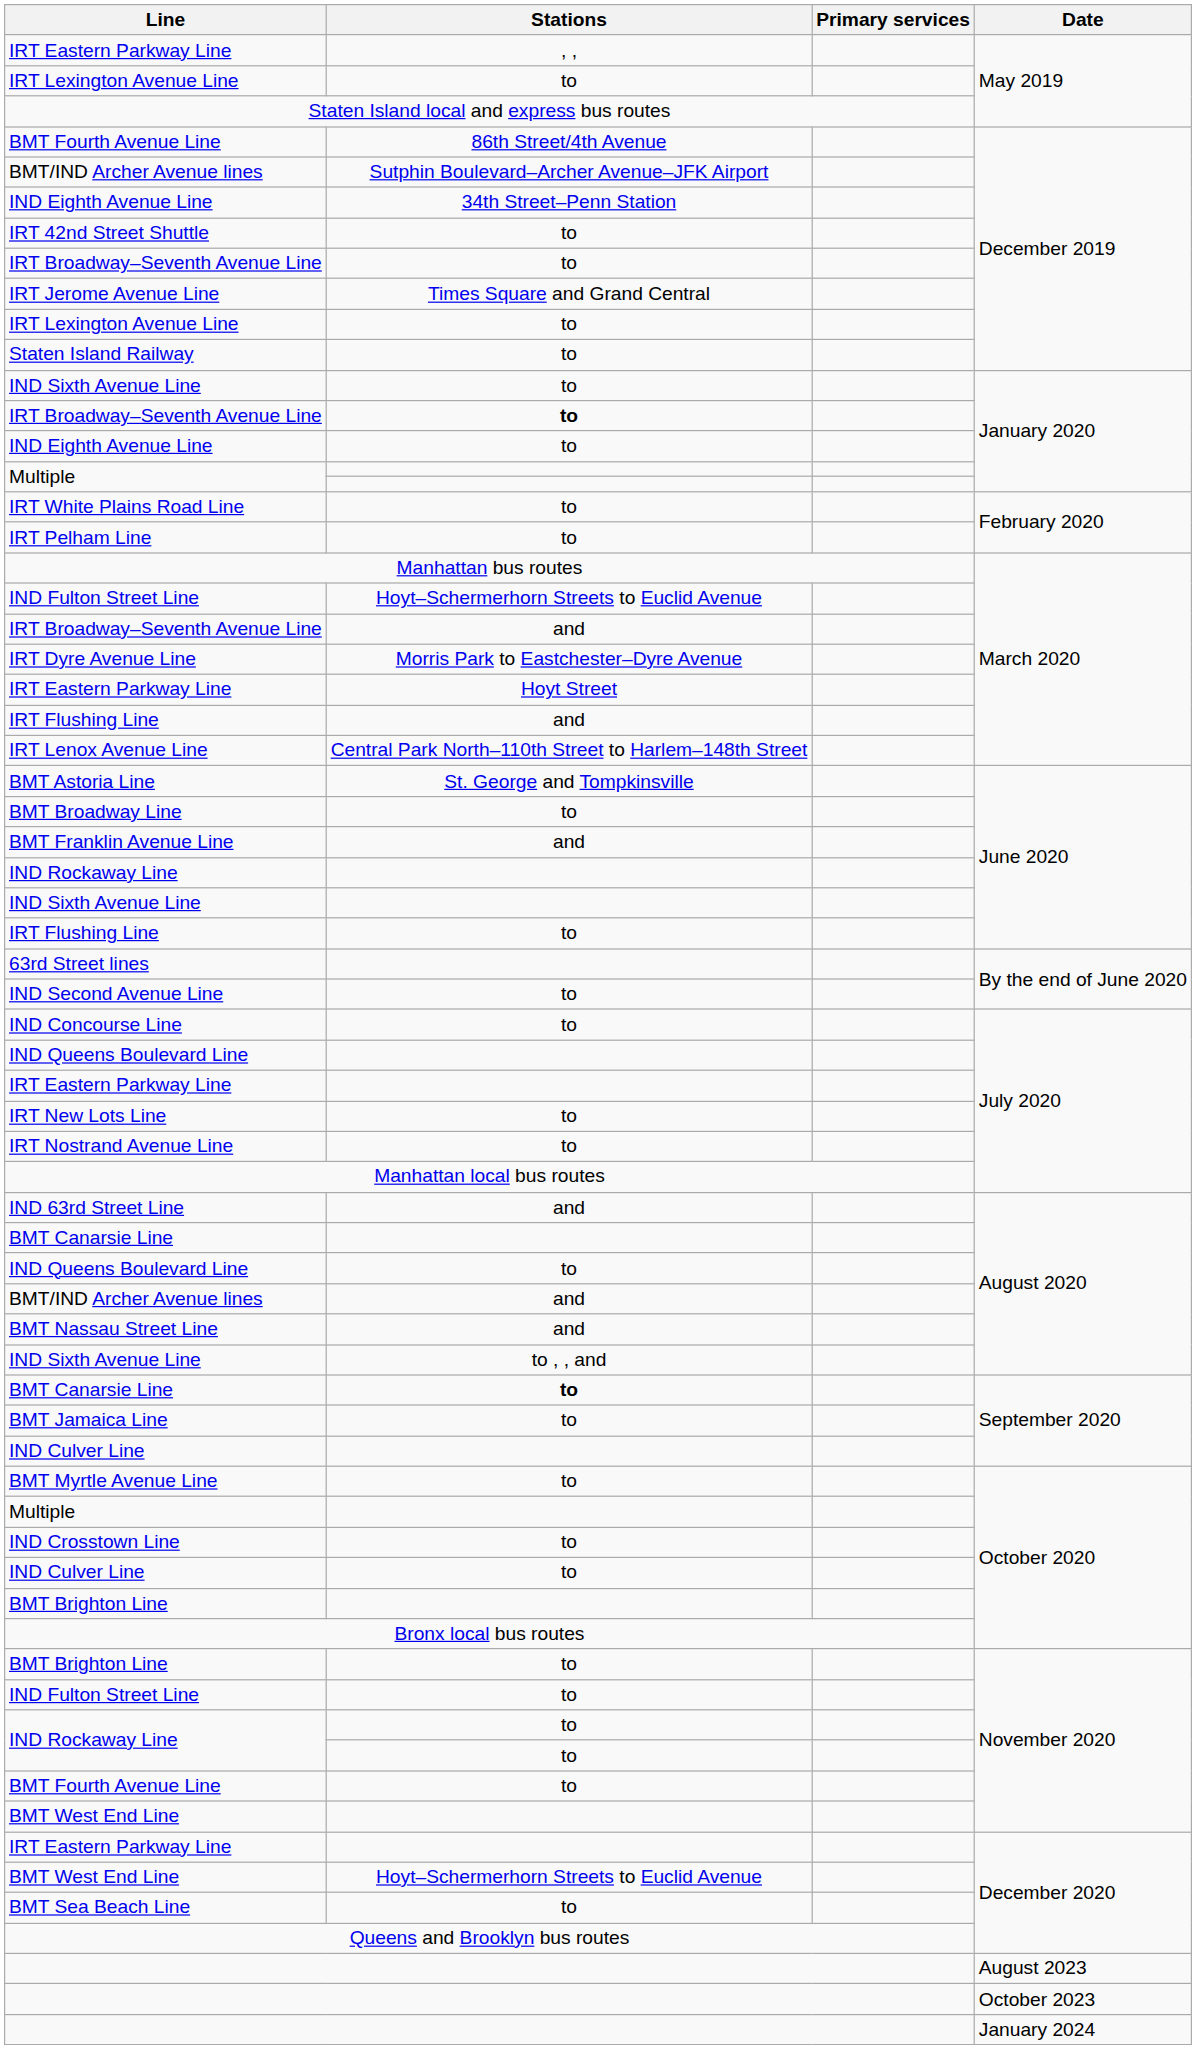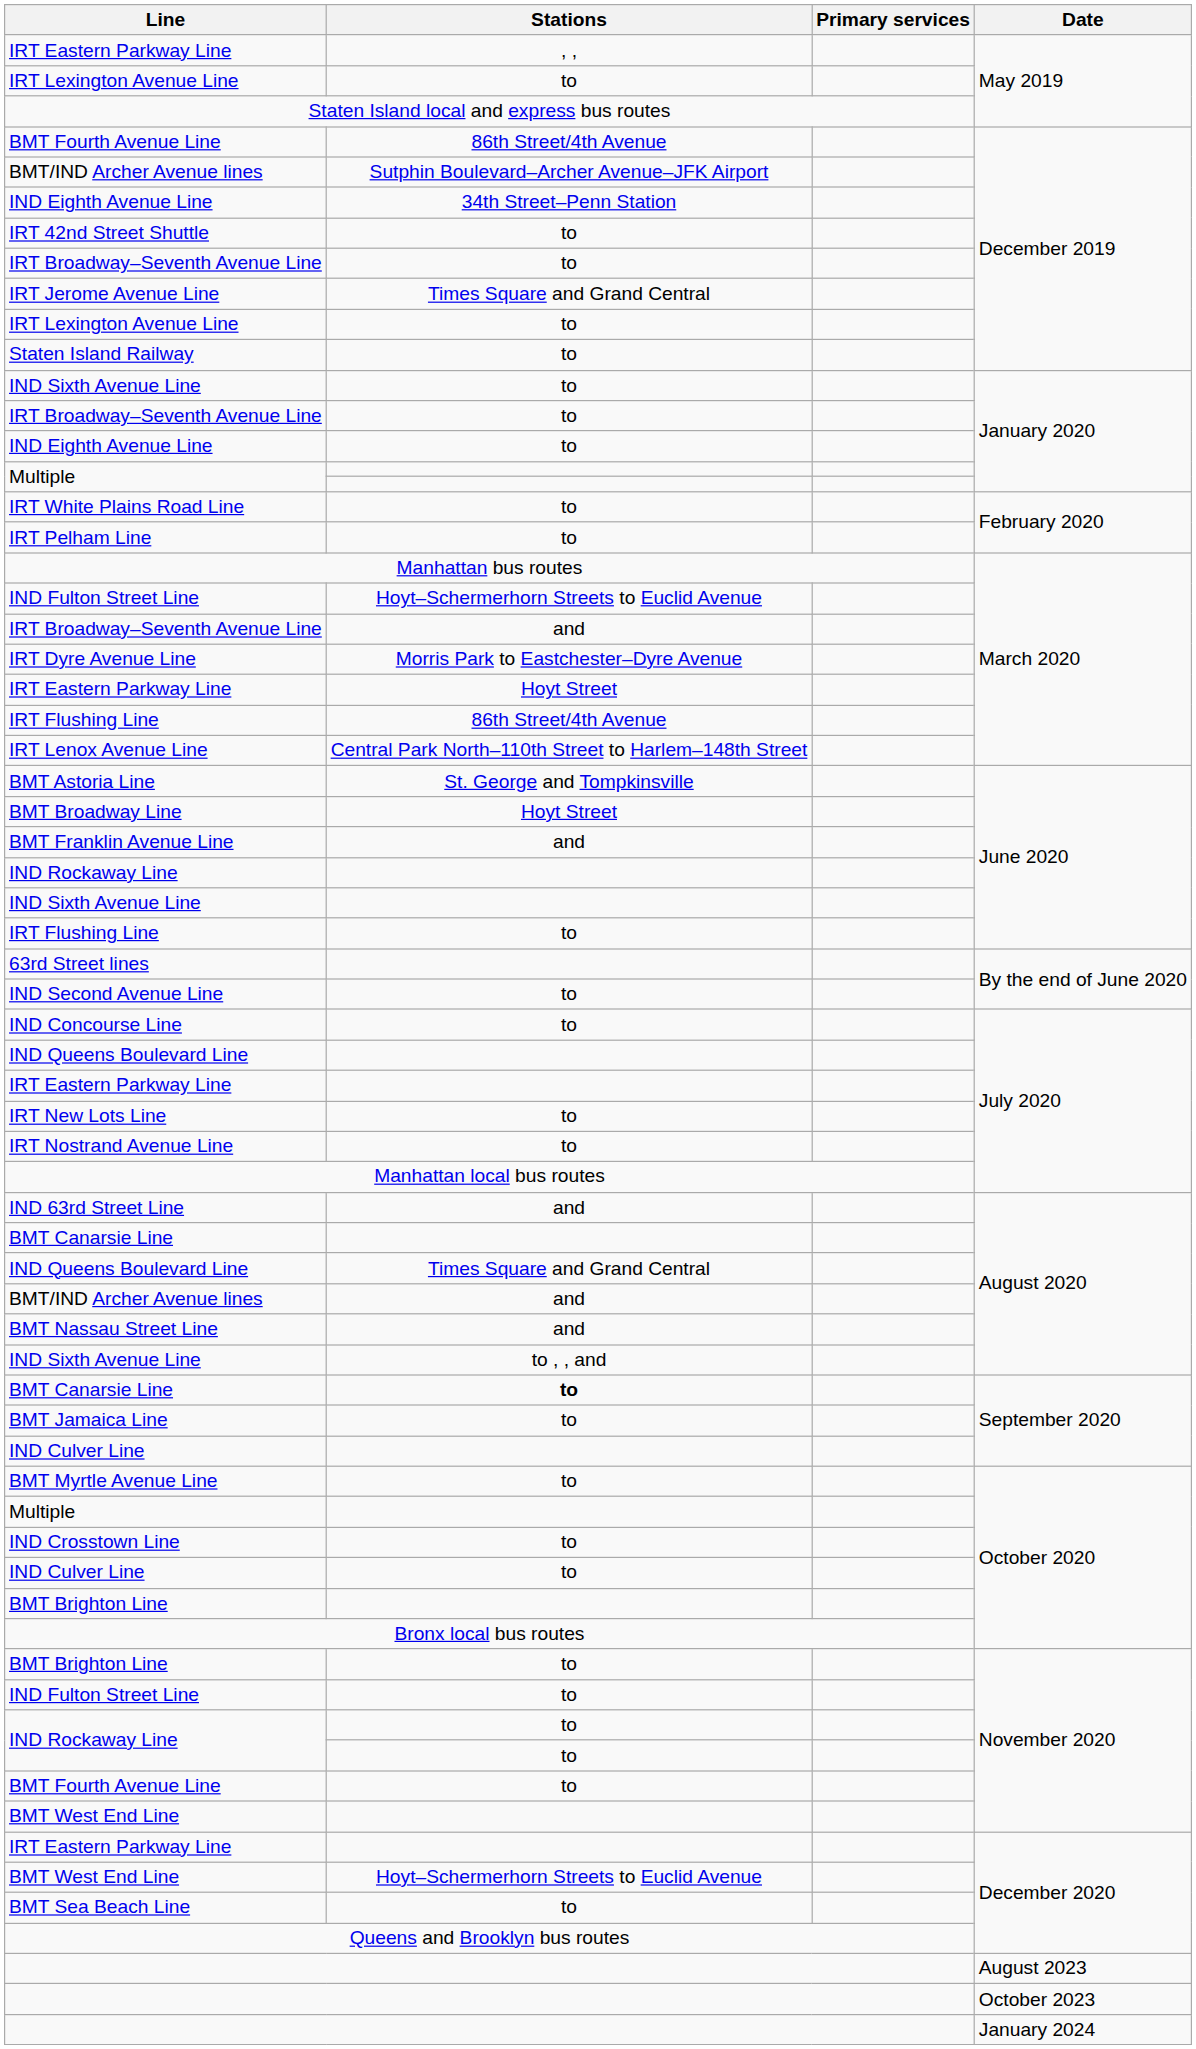 <table class="wikitable">
 <tr>
 <th>Line</th>
 <th>Stations</th>
 <th>Primary services</th>
 <th>Date</th>
 </tr>
 <tr>
 <td><a href='#'>IRT Eastern Parkway Line</a></td>
 <td align=center>, , </td>
 <td></td>
 <td rowspan=3>May 2019</td>
 </tr>
 <tr>
 <td><a href='#'>IRT Lexington Avenue Line</a></td>
 <td align=center> to </td>
 <td></td>
 </tr>
 <tr>
 <td colspan=3 align=center><a href='#'>Staten Island local</a> and <a href='#'>express</a> bus routes</td>
 </tr>
 <tr>
 <td><a href='#'>BMT Fourth Avenue Line</a></td>
 <td align=center><a href='#'>86th Street/4th Avenue</a></td>
 <td></td>
 <td rowspan=8>December 2019</td>
 </tr>
 <tr>
 <td>BMT/IND <a href='#'>Archer Avenue lines</a></td>
 <td align=center><a href='#'>Sutphin Boulevard–Archer Avenue–JFK Airport</a></td>
 <td></td>
 </tr>
 <tr>
 <td><a href='#'>IND Eighth Avenue Line</a></td>
 <td align=center><a href='#'>34th Street–Penn Station</a></td>
 <td></td>
 </tr>
 <tr>
 <td><a href='#'>IRT 42nd Street Shuttle</a></td>
 <td align=center> to </td>
 <td></td>
 </tr>
 <tr>
 <td><a href='#'>IRT Broadway–Seventh Avenue Line</a></td>
 <td align=center> to </td>
 <td></td>
 </tr>
 <tr>
 <td><a href='#'>IRT Jerome Avenue Line</a></td>
 <td align=center><a href='#'>Times Square</a> and Grand Central</td>
 <td></td>
 </tr>
 <tr>
 <td><a href='#'>IRT Lexington Avenue Line</a></td>
 <td align=center> to </td>
 <td></td>
 </tr>
 <tr>
 <td><a href='#'>Staten Island Railway</a></td>
 <td align=center> to </td>
 <td></td>
 </tr>
 <tr>
 <td><a href='#'>IND Sixth Avenue Line</a></td>
 <td align=center> to </td>
 <td></td>
 <td rowspan=5>January 2020</td>
 </tr>
 <tr>
 <td><a href='#'>IRT Broadway–Seventh Avenue Line</a></td>
-<td align=center><strong> to </strong></td>
+<td align=center> to </td>
 <td></td>
 </tr>
 <tr>
 <td><a href='#'>IND Eighth Avenue Line</a></td>
 <td align=center> to </td>
 <td></td>
 </tr>
 <tr>
 <td rowspan=2>Multiple</td>
 <td align=center></td>
 <td></td>
 </tr>
 <tr>
 <td align=center></td>
 <td></td>
 </tr>
 <tr>
 <td><a href='#'>IRT White Plains Road Line</a></td>
 <td align=center> to </td>
 <td></td>
 <td rowspan=2>February 2020</td>
 </tr>
 <tr>
 <td><a href='#'>IRT Pelham Line</a></td>
 <td align=center> to </td>
 <td></td>
 </tr>
 <tr>
 <td colspan=3 align=center><a href='#'>Manhattan</a> bus routes</td>
 <td rowspan="7">March 2020</td>
 </tr>
 <tr>
 <td><a href='#'>IND Fulton Street Line</a></td>
 <td align=center><a href='#'>Hoyt–Schermerhorn Streets</a> to <a href='#'>Euclid Avenue</a></td>
 <td></td>
 </tr>
 <tr>
 <td><a href='#'>IRT Broadway–Seventh Avenue Line</a></td>
 <td align=center> and </td>
 <td></td>
 </tr>
 <tr>
 <td><a href='#'>IRT Dyre Avenue Line</a></td>
 <td align=center><a href='#'>Morris Park</a> to <a href='#'>Eastchester–Dyre Avenue</a></td>
 <td></td>
 </tr>
 <tr>
 <td><a href='#'>IRT Eastern Parkway Line</a></td>
 <td align=center><a href='#'>Hoyt Street</a></td>
 <td></td>
 </tr>
 <tr>
 <td><a href='#'>IRT Flushing Line</a></td>
-<td align=center> and </td>
+<td align=center><a href='#'>86th Street/4th Avenue</a></td>
 <td></td>
 </tr>
 <tr>
 <td><a href='#'>IRT Lenox Avenue Line</a></td>
 <td align=center><a href='#'>Central Park North–110th Street</a> to <a href='#'>Harlem–148th Street</a></td>
 <td></td>
 </tr>
 <tr>
 <td><a href='#'>BMT Astoria Line</a></td>
 <td align=center><a href='#'>St. George</a> and <a href='#'>Tompkinsville</a></td>
 <td></td>
 <td rowspan=6>June 2020</td>
 </tr>
 <tr>
 <td><a href='#'>BMT Broadway Line</a></td>
-<td align=center> to </td>
+<td align=center><a href='#'>Hoyt Street</a></td>
 <td></td>
 </tr>
 <tr>
 <td><a href='#'>BMT Franklin Avenue Line</a></td>
 <td align=center> and </td>
 <td></td>
 </tr>
 <tr>
 <td><a href='#'>IND Rockaway Line</a></td>
 <td></td>
 <td></td>
 </tr>
 <tr>
 <td><a href='#'>IND Sixth Avenue Line</a></td>
 <td align=center></td>
 <td></td>
 </tr>
 <tr>
 <td><a href='#'>IRT Flushing Line</a></td>
 <td align=center> to </td>
 <td></td>
 </tr>
 <tr>
 <td><a href='#'>63rd Street lines</a></td>
 <td></td>
 <td></td>
 <td rowspan=2>By the end of June 2020</td>
 </tr>
 <tr>
 <td><a href='#'>IND Second Avenue Line</a></td>
 <td align=center> to </td>
 <td></td>
 </tr>
 <tr>
 <td><a href='#'>IND Concourse Line</a></td>
 <td align=center> to </td>
 <td></td>
 <td rowspan=6>July 2020</td>
 </tr>
 <tr>
 <td><a href='#'>IND Queens Boulevard Line</a></td>
 <td></td>
 <td></td>
 </tr>
 <tr>
 <td><a href='#'>IRT Eastern Parkway Line</a></td>
 <td></td>
 <td></td>
 </tr>
 <tr>
 <td><a href='#'>IRT New Lots Line</a></td>
 <td align=center> to </td>
 <td></td>
 </tr>
 <tr>
 <td><a href='#'>IRT Nostrand Avenue Line</a></td>
 <td align=center> to </td>
 <td></td>
 </tr>
 <tr>
 <td colspan=3 align=center><a href='#'>Manhattan local</a> bus routes</td>
 </tr>
 <tr>
 <td><a href='#'>IND 63rd Street Line</a></td>
 <td align=center> and </td>
 <td></td>
 <td rowspan="6">August 2020</td>
 </tr>
 <tr>
 <td><a href='#'>BMT Canarsie Line</a></td>
 <td></td>
 <td></td>
 </tr>
 <tr>
 <td><a href='#'>IND Queens Boulevard Line</a></td>
-<td align=center> to </td>
+<td align=center><a href='#'>Times Square</a> and Grand Central</td>
 <td></td>
 </tr>
 <tr>
 <td>BMT/IND <a href='#'>Archer Avenue lines</a></td>
 <td align=center> and </td>
 <td></td>
 </tr>
 <tr>
 <td><a href='#'>BMT Nassau Street Line</a></td>
 <td align=center> and </td>
 <td></td>
 </tr>
 <tr>
 <td><a href='#'>IND Sixth Avenue Line</a></td>
 <td align=center> to , , and </td>
 <td></td>
 </tr>
 <tr>
 <td><a href='#'>BMT Canarsie Line</a></td>
 <td align=center><strong> to </strong></td>
 <td></td>
 <td rowspan="3">September 2020</td>
 </tr>
 <tr>
 <td><a href='#'>BMT Jamaica Line</a></td>
 <td align=center> to </td>
 <td></td>
 </tr>
 <tr>
 <td><a href='#'>IND Culver Line</a></td>
 <td></td>
 <td></td>
 </tr>
 <tr>
 <td><a href='#'>BMT Myrtle Avenue Line</a></td>
 <td align=center> to </td>
 <td></td>
 <td rowspan="6">October 2020</td>
 </tr>
 <tr>
 <td>Multiple</td>
 <td></td>
 <td></td>
 </tr>
 <tr>
 <td><a href='#'>IND Crosstown Line</a></td>
 <td align=center> to </td>
 <td></td>
 </tr>
 <tr>
 <td><a href='#'>IND Culver Line</a></td>
 <td align=center> to </td>
 <td></td>
 </tr>
 <tr>
 <td><a href='#'>BMT Brighton Line</a></td>
 <td></td>
 <td></td>
 </tr>
 <tr>
 <td colspan=3 align=center><a href='#'>Bronx local</a> bus routes</td>
 </tr>
 <tr>
 <td><a href='#'>BMT Brighton Line</a></td>
 <td align=center> to </td>
 <td></td>
 <td rowspan="6">November 2020</td>
 </tr>
 <tr>
 <td><a href='#'>IND Fulton Street Line</a></td>
 <td align=center> to </td>
 <td></td>
 </tr>
 <tr>
 <td rowspan="2"><a href='#'>IND Rockaway Line</a></td>
 <td align=center> to </td>
 <td></td>
 </tr>
 <tr>
 <td align=center> to </td>
 <td></td>
 </tr>
 <tr>
 <td><a href='#'>BMT Fourth Avenue Line</a></td>
 <td align=center> to </td>
 <td></td>
 </tr>
 <tr>
 <td><a href='#'>BMT West End Line</a></td>
 <td></td>
 <td></td>
 </tr>
 <tr>
 <td><a href='#'>IRT Eastern Parkway Line</a></td>
 <td align=center></td>
 <td></td>
 <td rowspan="4">December 2020</td>
 </tr>
 <tr>
 <td><a href='#'>BMT West End Line</a></td>
 <td align=center><a href='#'>Hoyt–Schermerhorn Streets</a> to <a href='#'>Euclid Avenue</a></td>
 <td></td>
 </tr>
 <tr>
 <td><a href='#'>BMT Sea Beach Line</a></td>
 <td align=center> to </td>
 <td></td>
 </tr>
 <tr>
 <td colspan=3 align=center><a href='#'>Queens</a> and <a href='#'>Brooklyn</a> bus routes</td>
 </tr>
 <tr>
 <td colspan="3"></td>
 <td>August 2023</td>
 </tr>
 <tr>
 <td colspan="3"></td>
 <td>October 2023</td>
 </tr>
 <tr>
 <td colspan="3"></td>
 <td>January 2024</td>
 </tr>
 </table>
